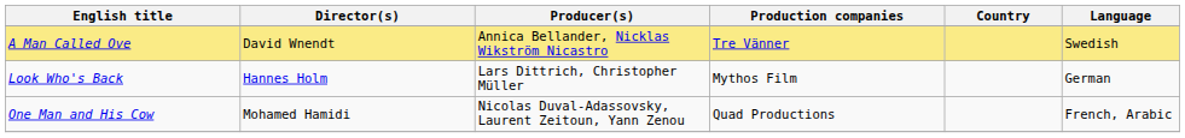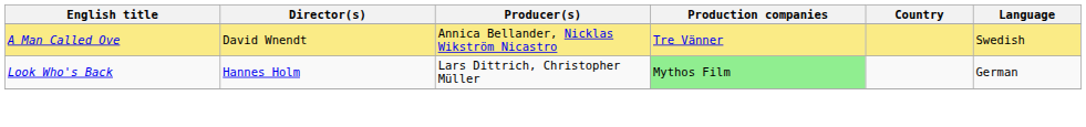 <table class="sortable wikitable" width="95%" cellpadding="5">
 <tr>
 <th width="20%">English title</th>
 <th width="20%">Director(s)</th>
 <th width="20%">Producer(s)</th>
 <th width="20%">Production companies</th>
 <th width="10%">Country</th>
 <th width="10%">Language</th>
 </tr>
 <tr>
 </tr>
 <tr style="background:#FAEB86">
 <td><em><a href='#'>A Man Called Ove</a></em></td>
 <td>David Wnendt</td>
 <td>Annica Bellander, <a href='#'>Nicklas Wikström Nicastro</a></td>
 <td><a href='#'>Tre Vänner</a></td>
 <td></td>
 <td>Swedish</td>
 </tr>
 <tr>
 <td><em><a href='#'>Look Who's Back</a></em></td>
 <td><a href='#'>Hannes Holm</a></td>
 <td>Lars Dittrich, Christopher Müller</td>
-<td>Mythos Film</td>
+<td style="background: lightgreen;">Mythos Film</td>
 <td></td>
 <td>German</td>
 </tr>
 <tr>
-<td><em><a href='#'>One Man and His Cow</a></em></td>
-<td>Mohamed Hamidi</td>
-<td>Nicolas Duval-Adassovsky, Laurent Zeitoun, Yann Zenou</td>
-<td>Quad Productions</td>
-<td> </td>
-<td>French, Arabic</td>
-</tr>
-<tr>
 </tr>
 </table>
